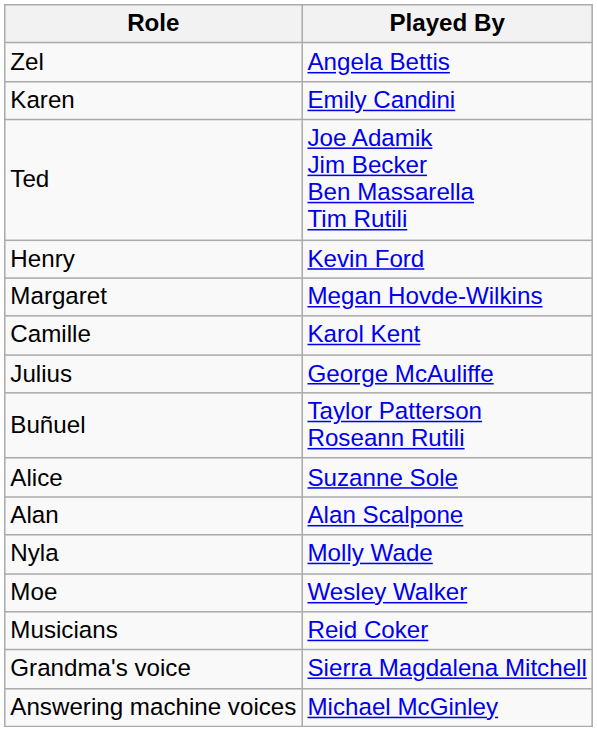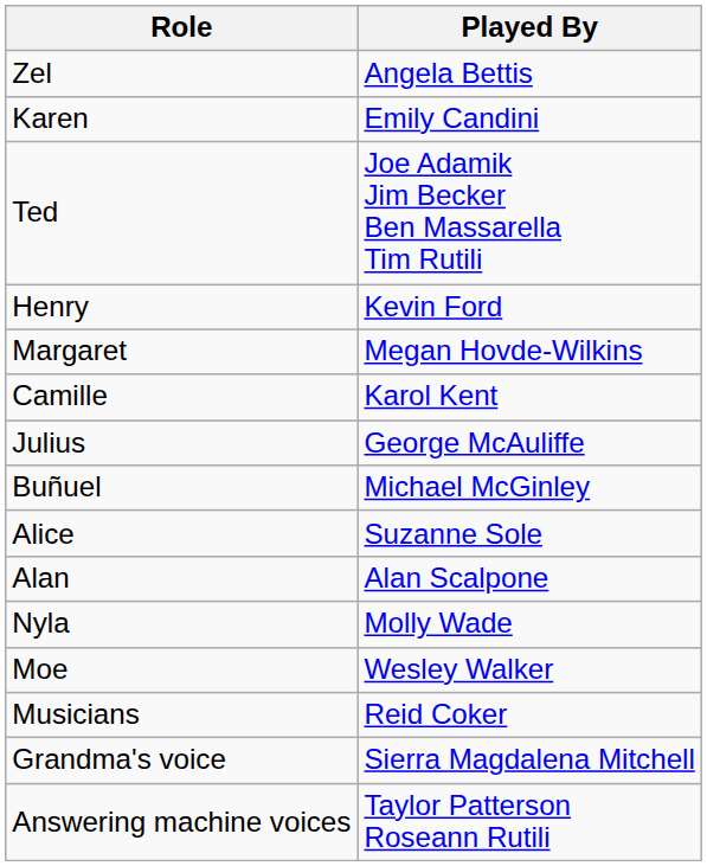 <table class="wikitable">
 <tr>
 <th>Role</th>
 <th>Played By</th>
 </tr>
 <tr>
 <td>Zel</td>
 <td><a href='#'>Angela Bettis</a></td>
 </tr>
 <tr>
 <td>Karen</td>
 <td><a href='#'>Emily Candini</a></td>
 </tr>
 <tr>
 <td>Ted</td>
 <td><a href='#'>Joe Adamik</a><br><a href='#'>Jim Becker</a><br><a href='#'>Ben Massarella</a><br><a href='#'>Tim Rutili</a></td>
 </tr>
 <tr>
 <td>Henry</td>
 <td><a href='#'>Kevin Ford</a></td>
 </tr>
 <tr>
 <td>Margaret</td>
 <td><a href='#'>Megan Hovde-Wilkins</a></td>
 </tr>
 <tr>
 <td>Camille</td>
 <td><a href='#'>Karol Kent</a></td>
 </tr>
 <tr>
 <td>Julius</td>
 <td><a href='#'>George McAuliffe</a></td>
 </tr>
 <tr>
 <td>Buñuel</td>
-<td><a href='#'>Taylor Patterson</a><br><a href='#'>Roseann Rutili</a></td>
+<td><a href='#'>Michael McGinley</a></td>
 </tr>
 <tr>
 <td>Alice</td>
 <td><a href='#'>Suzanne Sole</a></td>
 </tr>
 <tr>
 <td>Alan</td>
 <td><a href='#'>Alan Scalpone</a></td>
 </tr>
 <tr>
 <td>Nyla</td>
 <td><a href='#'>Molly Wade</a></td>
 </tr>
 <tr>
 <td>Moe</td>
 <td><a href='#'>Wesley Walker</a></td>
 </tr>
 <tr>
 <td>Musicians</td>
 <td><a href='#'>Reid Coker</a></td>
 </tr>
 <tr>
 <td>Grandma's voice</td>
 <td><a href='#'>Sierra Magdalena Mitchell</a></td>
 </tr>
 <tr>
 <td>Answering machine voices</td>
-<td><a href='#'>Michael McGinley</a></td>
+<td><a href='#'>Taylor Patterson</a><br><a href='#'>Roseann Rutili</a></td>
 </tr>
 </table>
